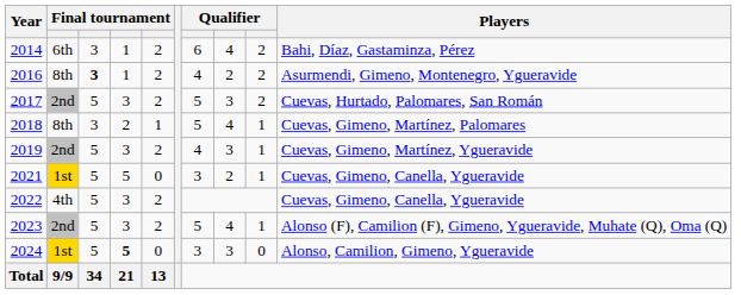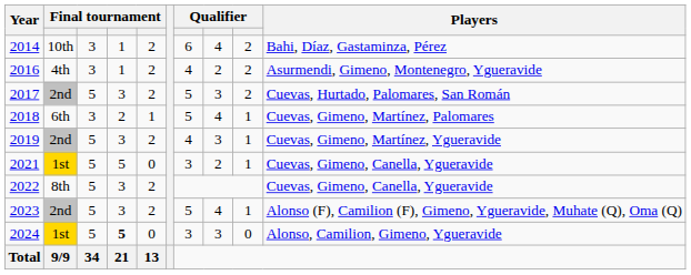 <table class="wikitable" style="text-align: center; font-size=85%">
 <tr>
 <th rowspan=2>Year</th>
 <th colspan=4>Final tournament</th>
 <th rowspan=11></th>
 <th colspan=3>Qualifier</th>
 <th rowspan=2>Players</th>
 </tr>
 <tr>
 <th></th>
 <th width=25px></th>
 <th width=25px></th>
 <th width=25px></th>
 <th width=25px></th>
 <th width=25px></th>
 <th width=25px></th>
 </tr>
 <tr>
 <td> <a href='#'>2014</a></td>
-<td>6th</td>
+<td>10th</td>
 <td>3</td>
 <td>1</td>
 <td>2</td>
 <td>6</td>
 <td>4</td>
 <td>2</td>
 <td align=left><a href='#'>Bahi</a>, <a href='#'>Díaz</a>, <a href='#'>Gastaminza</a>, <a href='#'>Pérez</a></td>
 </tr>
 <tr>
 <td> <a href='#'>2016</a></td>
-<td>8th</td>
-<td><strong>3</strong></td>
+<td>4th</td>
+<td>3</td>
 <td>1</td>
 <td>2</td>
 <td>4</td>
 <td>2</td>
 <td>2</td>
 <td align=left><a href='#'>Asurmendi</a>, <a href='#'>Gimeno</a>, <a href='#'>Montenegro</a>, <a href='#'>Ygueravide</a></td>
 </tr>
 <tr>
 <td> <a href='#'>2017</a></td>
 <td bgcolor=silver>2nd</td>
 <td>5</td>
 <td>3</td>
 <td>2</td>
 <td>5</td>
 <td>3</td>
 <td>2</td>
 <td align=left><a href='#'>Cuevas</a>, <a href='#'>Hurtado</a>, <a href='#'>Palomares</a>, <a href='#'>San Román</a></td>
 </tr>
 <tr>
 <td> <a href='#'>2018</a></td>
-<td>8th</td>
+<td>6th</td>
 <td>3</td>
 <td>2</td>
 <td>1</td>
 <td>5</td>
 <td>4</td>
 <td>1</td>
 <td align=left><a href='#'>Cuevas</a>, <a href='#'>Gimeno</a>, <a href='#'>Martínez</a>, <a href='#'>Palomares</a></td>
 </tr>
 <tr>
 <td> <a href='#'>2019</a></td>
 <td bgcolor=silver>2nd</td>
 <td>5</td>
 <td>3</td>
 <td>2</td>
 <td>4</td>
 <td>3</td>
 <td>1</td>
 <td align=left><a href='#'>Cuevas</a>, <a href='#'>Gimeno</a>, <a href='#'>Martínez</a>, <a href='#'>Ygueravide</a></td>
 </tr>
 <tr>
 <td> <a href='#'>2021</a></td>
 <td bgcolor=gold>1st</td>
 <td>5</td>
 <td>5</td>
 <td>0</td>
 <td>3</td>
 <td>2</td>
 <td>1</td>
 <td align=left><a href='#'>Cuevas</a>, <a href='#'>Gimeno</a>, <a href='#'>Canella</a>, <a href='#'>Ygueravide</a></td>
 </tr>
 <tr>
 <td> <a href='#'>2022</a></td>
-<td>4th</td>
+<td>8th</td>
 <td>5</td>
 <td>3</td>
 <td>2</td>
 <td colspan=3></td>
 <td align=left><a href='#'>Cuevas</a>, <a href='#'>Gimeno</a>, <a href='#'>Canella</a>, <a href='#'>Ygueravide</a></td>
 </tr>
 <tr>
 <td> <a href='#'>2023</a></td>
 <td bgcolor=silver>2nd</td>
 <td>5</td>
 <td>3</td>
 <td>2</td>
 <td>5</td>
 <td>4</td>
 <td>1</td>
 <td align=left><a href='#'>Alonso</a> (F), <a href='#'>Camilion</a> (F), <a href='#'>Gimeno</a>, <a href='#'>Ygueravide</a>, <a href='#'>Muhate</a> (Q), <a href='#'>Oma</a> (Q)</td>
 </tr>
 <tr>
 <td> <a href='#'>2024</a></td>
 <td bgcolor=gold>1st</td>
 <td>5</td>
 <td><strong>5</strong></td>
 <td>0</td>
 <td>3</td>
 <td>3</td>
 <td>0</td>
 <td align=left><a href='#'>Alonso</a>, <a href='#'>Camilion</a>, <a href='#'>Gimeno</a>, <a href='#'>Ygueravide</a></td>
 </tr>
 <tr>
 <th>Total</th>
 <th>9/9</th>
 <th>34</th>
 <th>21</th>
 <th>13</th>
 <th></th>
 </tr>
 </table>
